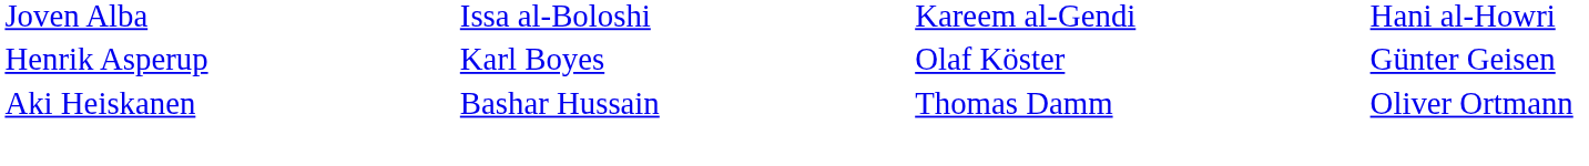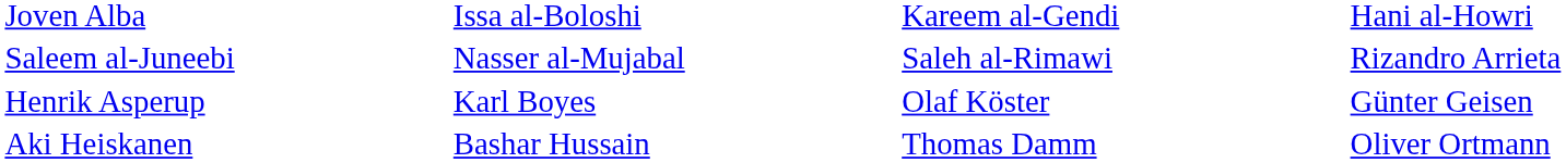 <table>
 <tr>
 <td style="width:14em"> <a href='#'>Joven Alba</a></td>
 <td style="width:14em"> <a href='#'>Issa al-Boloshi</a></td>
 <td style="width:14em"> <a href='#'>Kareem al-Gendi</a></td>
 <td style="width:14em"> <a href='#'>Hani al-Howri</a></td>
+</tr>
+<tr>
+<td> <a href='#'>Saleem al-Juneebi</a></td>
+<td> <a href='#'>Nasser al-Mujabal</a></td>
+<td> <a href='#'>Saleh al-Rimawi</a></td>
+<td> <a href='#'>Rizandro Arrieta</a></td>
 </tr>
 <tr>
 <td> <a href='#'>Henrik Asperup</a></td>
 <td> <a href='#'>Karl Boyes</a></td>
 <td> <a href='#'>Olaf Köster</a></td>
 <td> <a href='#'>Günter Geisen</a></td>
 </tr>
 <tr>
 <td> <a href='#'>Aki Heiskanen</a></td>
 <td> <a href='#'>Bashar Hussain</a></td>
 <td> <a href='#'>Thomas Damm</a></td>
 <td> <a href='#'>Oliver Ortmann</a></td>
 </tr>
 </table>
